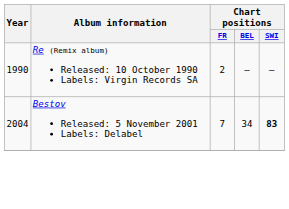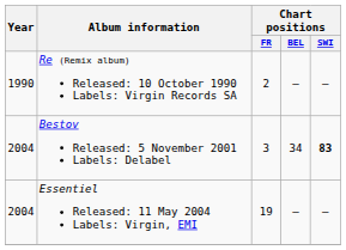 <table class="wikitable" style=text-align:center;>
 <tr>
 <th rowspan="2">Year</th>
 <th rowspan="2" width="250">Album information</th>
 <th colspan="3">Chart positions</th>
 </tr>
 <tr style="font-size:smaller;">
 <th width="30"><a href='#'>FR</a></th>
 <th width="30"><a href='#'>BEL</a> <br></th>
 <th width="30"><a href='#'>SWI</a> <br></th>
 </tr>
 <tr>
 <td>1990</td>
 <td align=left><em><a href='#'>Re</a></em> <small>(Remix album)</small><br><ul><li>Released: 10 October 1990</li><li>Labels: Virgin Records SA</li></ul></td>
 <td>2</td>
 <td>–</td>
 <td>–</td>
 </tr>
 <tr>
 <td>2004</td>
 <td align=left><em><a href='#'>Bestov</a></em><br><ul><li>Released: 5 November 2001</li><li>Labels: Delabel</li></ul></td>
-<td>7</td>
+<td>3</td>
 <td>34</td>
 <td><strong>83</strong></td>
 </tr>
 <tr>
+<td>2004</td>
+<td align=left><em>Essentiel</em><br><ul><li>Released: 11 May 2004</li><li>Labels: Virgin, <a href='#'>EMI</a></li></ul></td>
+<td>19</td>
+<td>–</td>
+<td>–</td>
+</tr>
+<tr>
 </tr>
 </table>
